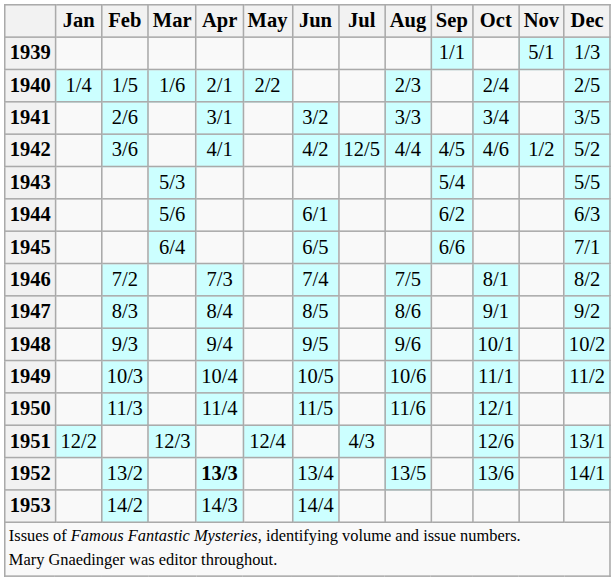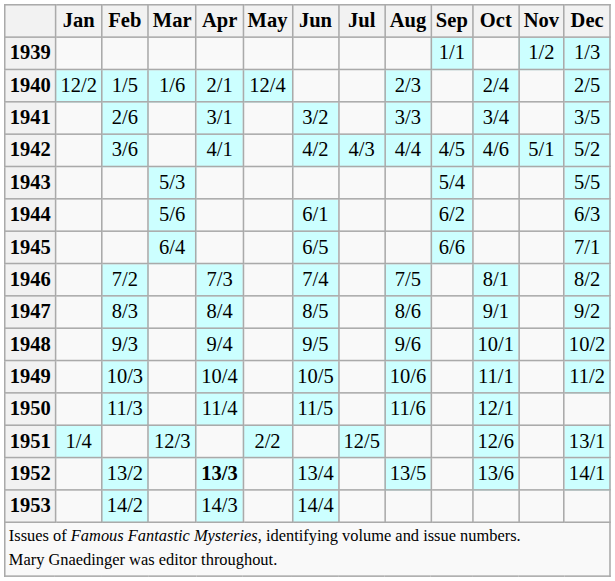 <table class="wikitable" style="font-size: 10pt; line-height: 11pt; margin-right: 2em; text-align: center; float: left">
 <tr>
 <th></th>
 <th>Jan</th>
 <th>Feb</th>
 <th>Mar</th>
 <th>Apr</th>
 <th>May</th>
 <th>Jun</th>
 <th>Jul</th>
 <th>Aug</th>
 <th>Sep</th>
 <th>Oct</th>
 <th>Nov</th>
 <th>Dec</th>
 </tr>
 <tr>
 <th>1939</th>
 <td></td>
 <td></td>
 <td></td>
 <td></td>
 <td></td>
 <td></td>
 <td></td>
 <td></td>
 <td bgcolor=#ccffff>1/1</td>
 <td></td>
-<td bgcolor=#ccffff>5/1</td>
+<td bgcolor=#ccffff>1/2</td>
 <td bgcolor=#ccffff>1/3</td>
 </tr>
 <tr>
 <th>1940</th>
-<td bgcolor=#ccffff>1/4</td>
+<td bgcolor=#ccffff>12/2</td>
 <td bgcolor=#ccffff>1/5</td>
 <td bgcolor=#ccffff>1/6</td>
 <td bgcolor=#ccffff>2/1</td>
-<td bgcolor=#ccffff>2/2</td>
+<td bgcolor=#ccffff>12/4</td>
 <td></td>
 <td></td>
 <td bgcolor=#ccffff>2/3</td>
 <td></td>
 <td bgcolor=#ccffff>2/4</td>
 <td></td>
 <td bgcolor=#ccffff>2/5</td>
 </tr>
 <tr>
 <th>1941</th>
 <td></td>
 <td bgcolor=#ccffff>2/6</td>
 <td></td>
 <td bgcolor=#ccffff>3/1</td>
 <td></td>
 <td bgcolor=#ccffff>3/2</td>
 <td></td>
 <td bgcolor=#ccffff>3/3</td>
 <td></td>
 <td bgcolor=#ccffff>3/4</td>
 <td></td>
 <td bgcolor=#ccffff>3/5</td>
 </tr>
 <tr>
 <th>1942</th>
 <td></td>
 <td bgcolor=#ccffff>3/6</td>
 <td></td>
 <td bgcolor=#ccffff>4/1</td>
 <td></td>
 <td bgcolor=#ccffff>4/2</td>
-<td bgcolor=#ccffff>12/5</td>
+<td bgcolor=#ccffff>4/3</td>
 <td bgcolor=#ccffff>4/4</td>
 <td bgcolor=#ccffff>4/5</td>
 <td bgcolor=#ccffff>4/6</td>
-<td bgcolor=#ccffff>1/2</td>
+<td bgcolor=#ccffff>5/1</td>
 <td bgcolor=#ccffff>5/2</td>
 </tr>
 <tr>
 <th>1943</th>
 <td></td>
 <td></td>
 <td bgcolor=#ccffff>5/3</td>
 <td></td>
 <td></td>
 <td></td>
 <td></td>
 <td></td>
 <td bgcolor=#ccffff>5/4</td>
 <td></td>
 <td></td>
 <td bgcolor=#ccffff>5/5</td>
 </tr>
 <tr>
 <th>1944</th>
 <td></td>
 <td></td>
 <td bgcolor=#ccffff>5/6</td>
 <td></td>
 <td></td>
 <td bgcolor=#ccffff>6/1</td>
 <td></td>
 <td></td>
 <td bgcolor=#ccffff>6/2</td>
 <td></td>
 <td></td>
 <td bgcolor=#ccffff>6/3</td>
 </tr>
 <tr>
 <th>1945</th>
 <td></td>
 <td></td>
 <td bgcolor=#ccffff>6/4</td>
 <td></td>
 <td></td>
 <td bgcolor=#ccffff>6/5</td>
 <td></td>
 <td></td>
 <td bgcolor=#ccffff>6/6</td>
 <td></td>
 <td></td>
 <td bgcolor=#ccffff>7/1</td>
 </tr>
 <tr>
 <th>1946</th>
 <td></td>
 <td bgcolor=#ccffff>7/2</td>
 <td></td>
 <td bgcolor=#ccffff>7/3</td>
 <td></td>
 <td bgcolor=#ccffff>7/4</td>
 <td></td>
 <td bgcolor=#ccffff>7/5</td>
 <td></td>
 <td bgcolor=#ccffff>8/1</td>
 <td></td>
 <td bgcolor=#ccffff>8/2</td>
 </tr>
 <tr>
 <th>1947</th>
 <td></td>
 <td bgcolor=#ccffff>8/3</td>
 <td></td>
 <td bgcolor=#ccffff>8/4</td>
 <td></td>
 <td bgcolor=#ccffff>8/5</td>
 <td></td>
 <td bgcolor=#ccffff>8/6</td>
 <td></td>
 <td bgcolor=#ccffff>9/1</td>
 <td></td>
 <td bgcolor=#ccffff>9/2</td>
 </tr>
 <tr>
 <th>1948</th>
 <td></td>
 <td bgcolor=#ccffff>9/3</td>
 <td></td>
 <td bgcolor=#ccffff>9/4</td>
 <td></td>
 <td bgcolor=#ccffff>9/5</td>
 <td></td>
 <td bgcolor=#ccffff>9/6</td>
 <td></td>
 <td bgcolor=#ccffff>10/1</td>
 <td></td>
 <td bgcolor=#ccffff>10/2</td>
 </tr>
 <tr>
 <th>1949</th>
 <td></td>
 <td bgcolor=#ccffff>10/3</td>
 <td></td>
 <td bgcolor=#ccffff>10/4</td>
 <td></td>
 <td bgcolor=#ccffff>10/5</td>
 <td></td>
 <td bgcolor=#ccffff>10/6</td>
 <td></td>
 <td bgcolor=#ccffff>11/1</td>
 <td></td>
 <td bgcolor=#ccffff>11/2</td>
 </tr>
 <tr>
 <th>1950</th>
 <td></td>
 <td bgcolor=#ccffff>11/3</td>
 <td></td>
 <td bgcolor=#ccffff>11/4</td>
 <td></td>
 <td bgcolor=#ccffff>11/5</td>
 <td></td>
 <td bgcolor=#ccffff>11/6</td>
 <td></td>
 <td bgcolor=#ccffff>12/1</td>
 <td></td>
 <td></td>
 </tr>
 <tr>
 <th>1951</th>
-<td bgcolor=#ccffff>12/2</td>
+<td bgcolor=#ccffff>1/4</td>
 <td></td>
 <td bgcolor=#ccffff>12/3</td>
 <td></td>
-<td bgcolor=#ccffff>12/4</td>
+<td bgcolor=#ccffff>2/2</td>
 <td></td>
-<td bgcolor=#ccffff>4/3</td>
+<td bgcolor=#ccffff>12/5</td>
 <td></td>
 <td></td>
 <td bgcolor=#ccffff>12/6</td>
 <td></td>
 <td bgcolor=#ccffff>13/1</td>
 </tr>
 <tr>
 <th>1952</th>
 <td></td>
 <td bgcolor=#ccffff>13/2</td>
 <td></td>
 <td bgcolor=#ccffff><strong>13/3</strong></td>
 <td></td>
 <td bgcolor=#ccffff>13/4</td>
 <td></td>
 <td bgcolor=#ccffff>13/5</td>
 <td></td>
 <td bgcolor=#ccffff>13/6</td>
 <td></td>
 <td bgcolor=#ccffff>14/1</td>
 </tr>
 <tr>
 <th>1953</th>
 <td></td>
 <td bgcolor=#ccffff>14/2</td>
 <td></td>
 <td bgcolor=#ccffff>14/3</td>
 <td></td>
 <td bgcolor=#ccffff>14/4</td>
 <td></td>
 <td></td>
 <td></td>
 <td></td>
 <td></td>
 <td></td>
 </tr>
 <tr>
 <td colspan="13" style="font-size: 8pt; text-align:left">Issues of <em>Famous Fantastic Mysteries</em>, identifying volume and issue numbers.<br>Mary Gnaedinger was editor throughout.</td>
 </tr>
 </table>
